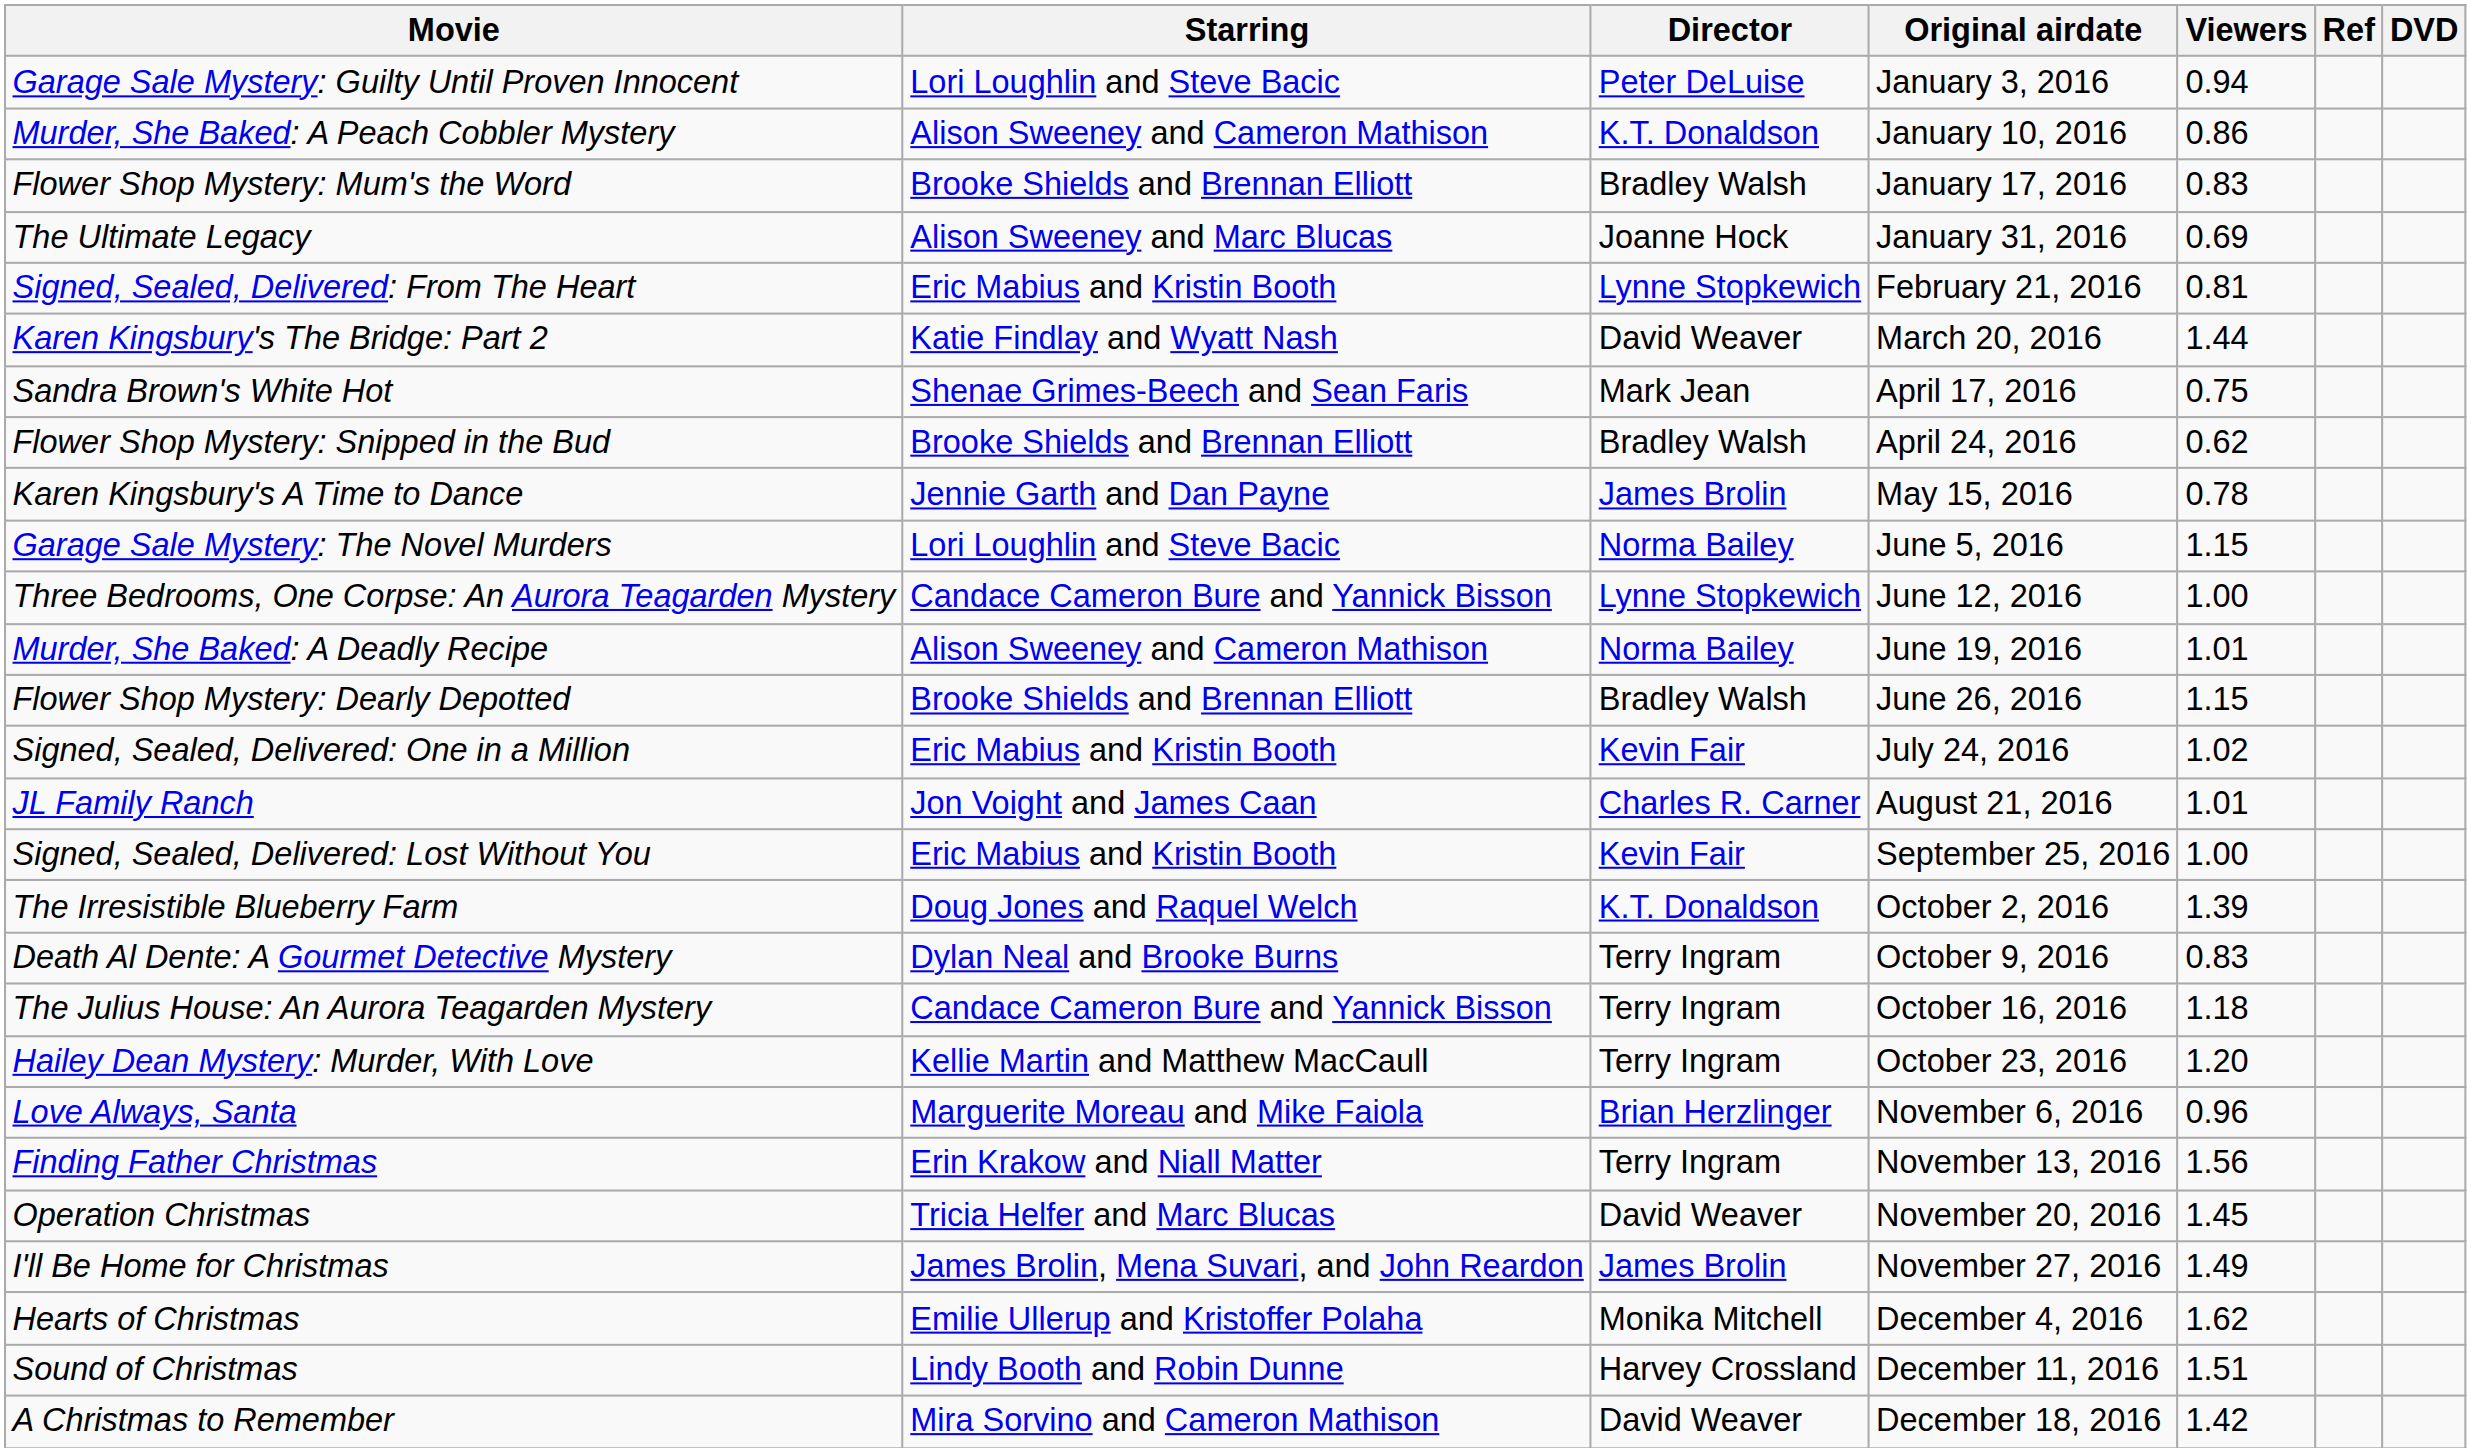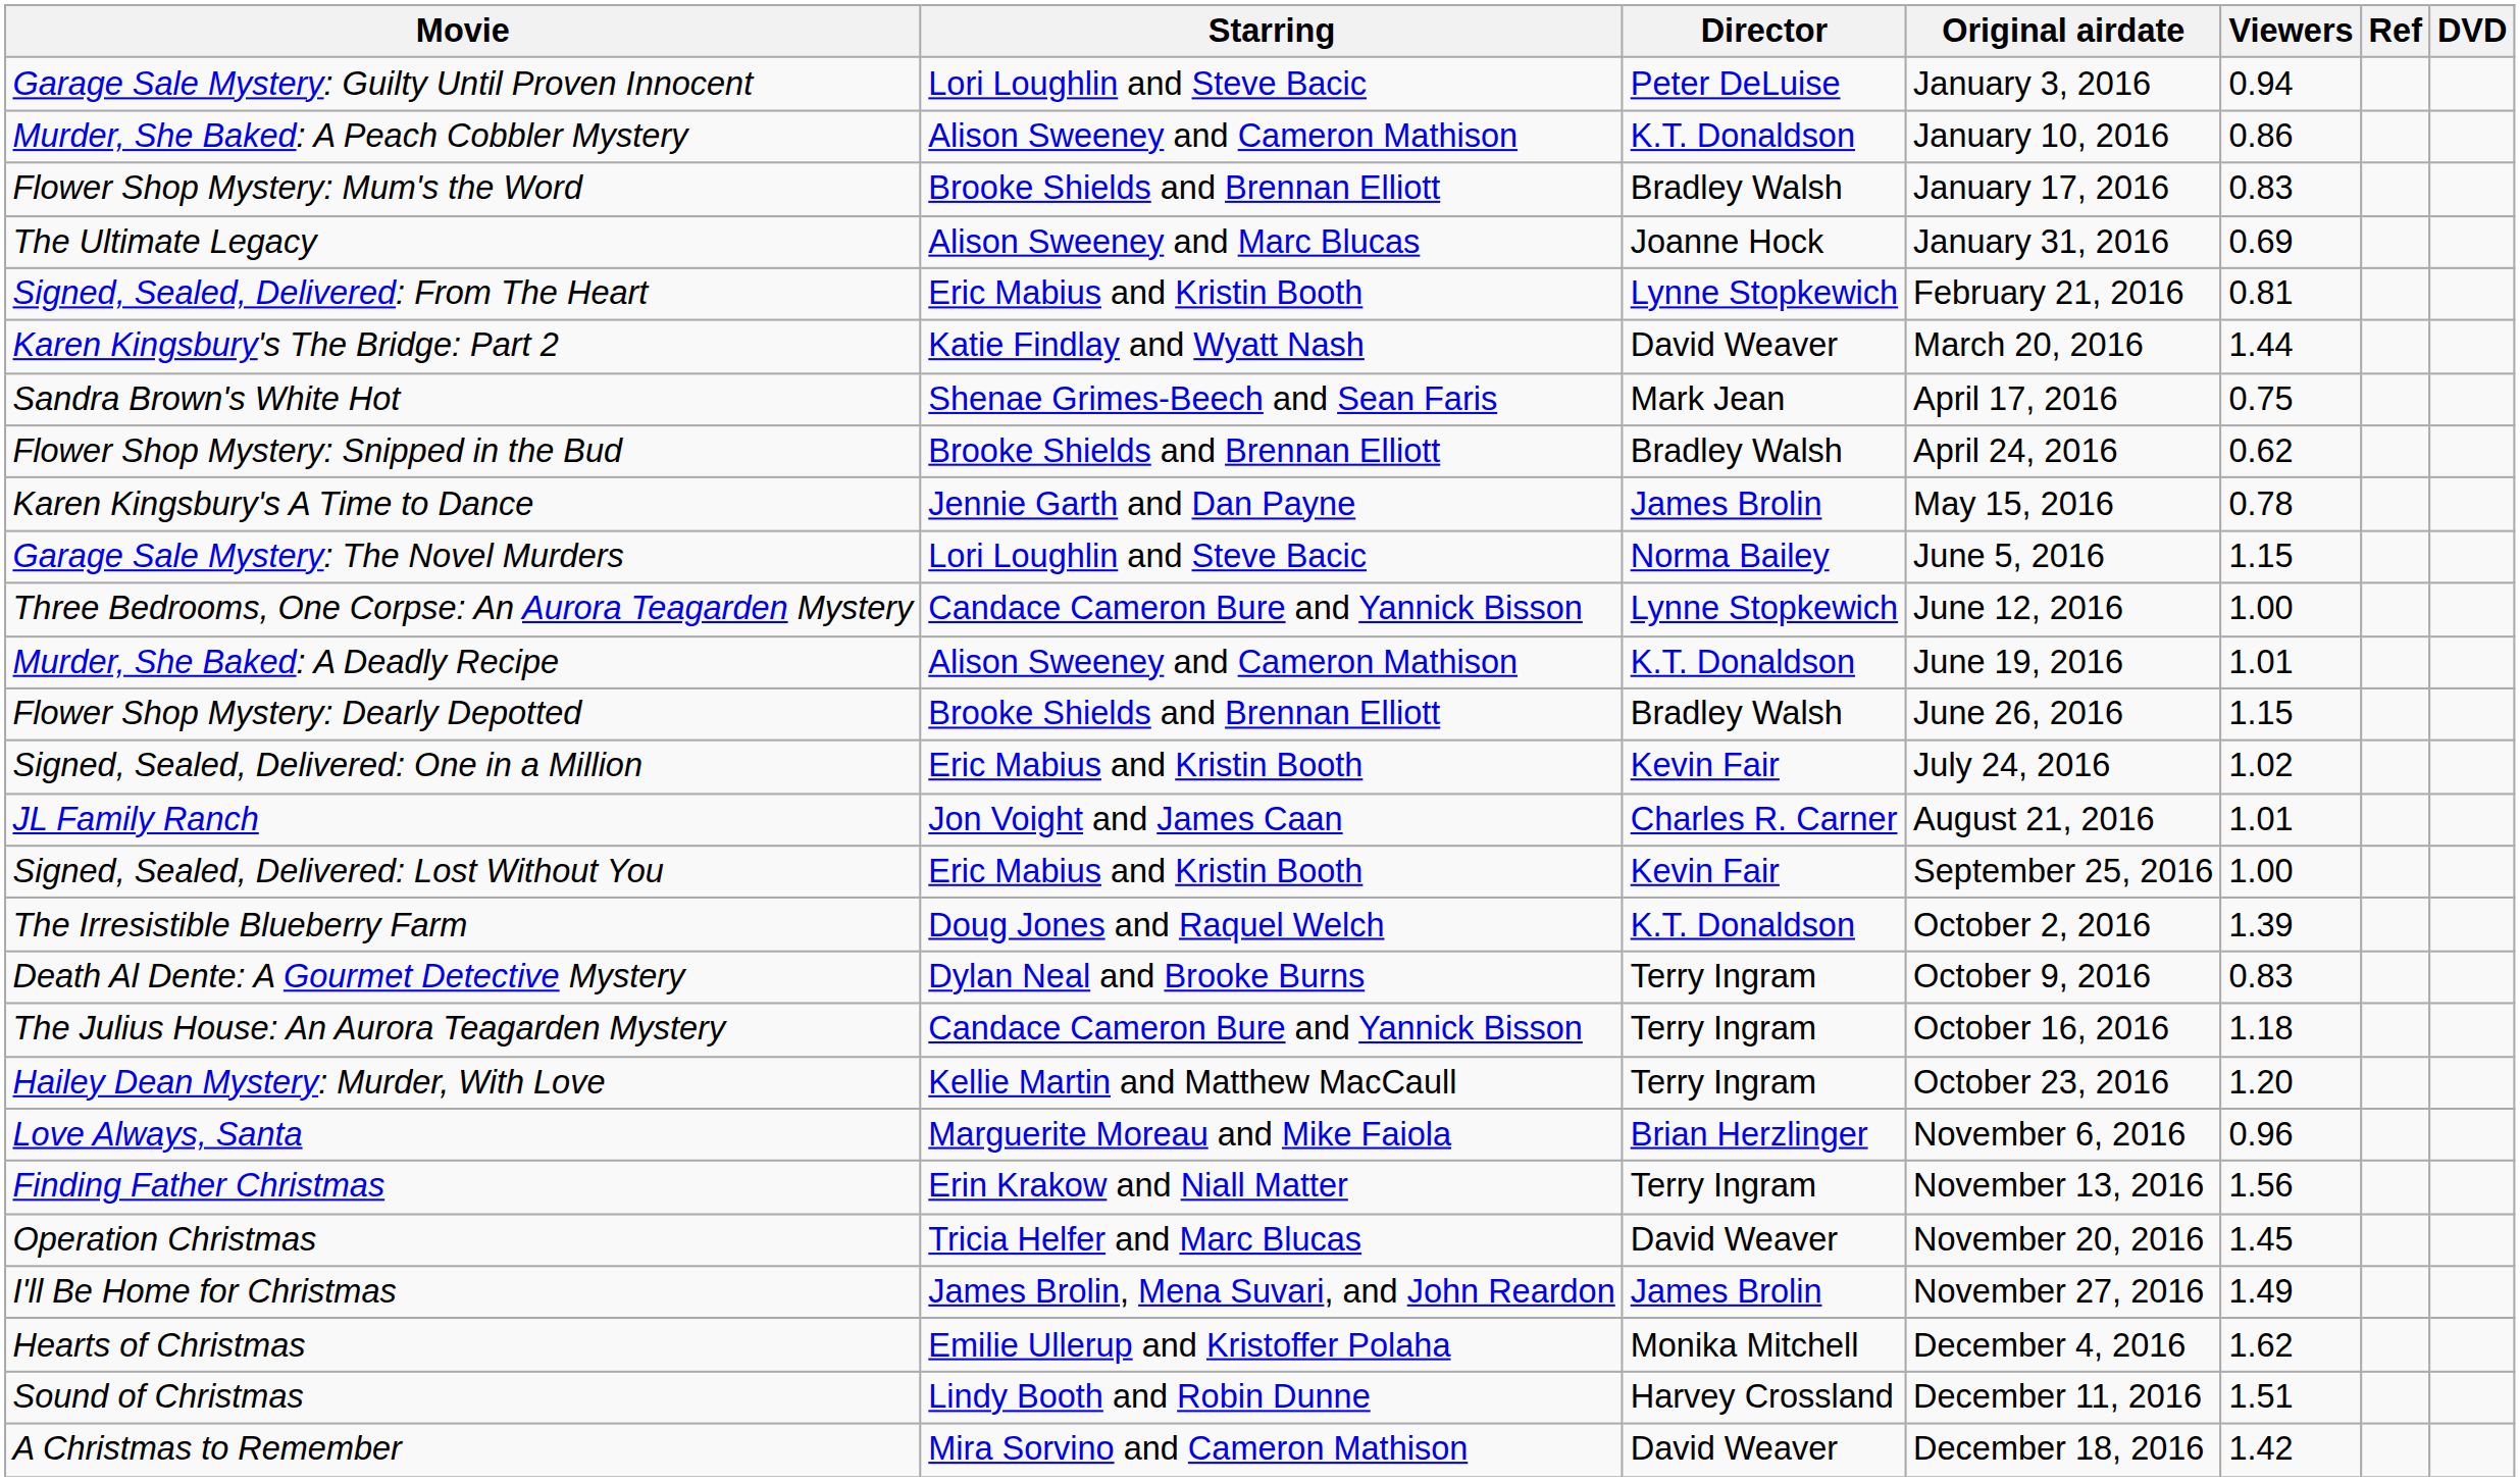 <table class="wikitable sortable">
 <tr>
 <th scope="col" class="unsortable">Movie</th>
 <th scope="col" class="unsortable">Starring</th>
 <th scope="col" class="unsortable">Director</th>
 <th scope="col" class="unsortable">Original airdate</th>
 <th scope="col">Viewers</th>
 <th scope="col" class="unsortable">Ref</th>
 <th scope="col" class="unsortable">DVD</th>
 </tr>
 <tr>
 <td><em><a href='#'>Garage Sale Mystery</a>: Guilty Until Proven Innocent</em></td>
 <td><a href='#'>Lori Loughlin</a> and <a href='#'>Steve Bacic</a></td>
 <td><a href='#'>Peter DeLuise</a></td>
 <td>January 3, 2016</td>
 <td>0.94</td>
 <td></td>
 <td></td>
 </tr>
 <tr>
 <td><em><a href='#'>Murder, She Baked</a>: A Peach Cobbler Mystery</em></td>
 <td><a href='#'>Alison Sweeney</a> and <a href='#'>Cameron Mathison</a></td>
 <td><a href='#'>K.T. Donaldson</a></td>
 <td>January 10, 2016</td>
 <td>0.86</td>
 <td></td>
 <td></td>
 </tr>
 <tr>
 <td><em>Flower Shop Mystery: Mum's the Word</em></td>
 <td><a href='#'>Brooke Shields</a> and <a href='#'>Brennan Elliott</a></td>
 <td>Bradley Walsh</td>
 <td>January 17, 2016</td>
 <td>0.83</td>
 <td></td>
 <td></td>
 </tr>
 <tr>
 <td><em>The Ultimate Legacy</em></td>
 <td><a href='#'>Alison Sweeney</a> and <a href='#'>Marc Blucas</a></td>
 <td>Joanne Hock</td>
 <td>January 31, 2016</td>
 <td>0.69</td>
 <td></td>
 <td></td>
 </tr>
 <tr>
 <td><em><a href='#'>Signed, Sealed, Delivered</a>: From The Heart</em></td>
 <td><a href='#'>Eric Mabius</a> and <a href='#'>Kristin Booth</a></td>
 <td><a href='#'>Lynne Stopkewich</a></td>
 <td>February 21, 2016</td>
 <td>0.81</td>
 <td></td>
 <td></td>
 </tr>
 <tr>
 <td><em><a href='#'>Karen Kingsbury</a>'s The Bridge: Part 2</em></td>
 <td><a href='#'>Katie Findlay</a> and <a href='#'>Wyatt Nash</a></td>
 <td>David Weaver</td>
 <td>March 20, 2016</td>
 <td>1.44</td>
 <td></td>
 <td></td>
 </tr>
 <tr>
 <td><em>Sandra Brown's White Hot</em></td>
 <td><a href='#'>Shenae Grimes-Beech</a> and <a href='#'>Sean Faris</a></td>
 <td>Mark Jean</td>
 <td>April 17, 2016</td>
 <td>0.75</td>
 <td></td>
 <td></td>
 </tr>
 <tr>
 <td><em>Flower Shop Mystery: Snipped in the Bud</em></td>
 <td><a href='#'>Brooke Shields</a> and <a href='#'>Brennan Elliott</a></td>
 <td>Bradley Walsh</td>
 <td>April 24, 2016</td>
 <td>0.62</td>
 <td></td>
 <td></td>
 </tr>
 <tr>
 <td><em>Karen Kingsbury's A Time to Dance</em></td>
 <td><a href='#'>Jennie Garth</a> and <a href='#'>Dan Payne</a></td>
 <td><a href='#'>James Brolin</a></td>
 <td>May 15, 2016</td>
 <td>0.78</td>
 <td></td>
 <td></td>
 </tr>
 <tr>
 <td><em><a href='#'>Garage Sale Mystery</a>: The Novel Murders</em></td>
 <td><a href='#'>Lori Loughlin</a> and <a href='#'>Steve Bacic</a></td>
 <td><a href='#'>Norma Bailey</a></td>
 <td>June 5, 2016</td>
 <td>1.15</td>
 <td></td>
 <td></td>
 </tr>
 <tr>
 <td><em>Three Bedrooms, One Corpse: An <a href='#'>Aurora Teagarden</a> Mystery</em></td>
 <td><a href='#'>Candace Cameron Bure</a> and <a href='#'>Yannick Bisson</a></td>
 <td><a href='#'>Lynne Stopkewich</a></td>
 <td>June 12, 2016</td>
 <td>1.00</td>
 <td></td>
 <td></td>
 </tr>
 <tr>
 <td><em><a href='#'>Murder, She Baked</a>: A Deadly Recipe</em></td>
 <td><a href='#'>Alison Sweeney</a> and <a href='#'>Cameron Mathison</a></td>
-<td><a href='#'>Norma Bailey</a></td>
+<td><a href='#'>K.T. Donaldson</a></td>
 <td>June 19, 2016</td>
 <td>1.01</td>
 <td></td>
 <td></td>
 </tr>
 <tr>
 <td><em>Flower Shop Mystery: Dearly Depotted</em></td>
 <td><a href='#'>Brooke Shields</a> and <a href='#'>Brennan Elliott</a></td>
 <td>Bradley Walsh</td>
 <td>June 26, 2016</td>
 <td>1.15</td>
 <td></td>
 <td></td>
 </tr>
 <tr>
 <td><em>Signed, Sealed, Delivered: One in a Million</em></td>
 <td><a href='#'>Eric Mabius</a> and <a href='#'>Kristin Booth</a></td>
 <td><a href='#'>Kevin Fair</a></td>
 <td>July 24, 2016</td>
 <td>1.02</td>
 <td></td>
 <td></td>
 </tr>
 <tr>
 <td><em><a href='#'>JL Family Ranch</a></em></td>
 <td><a href='#'>Jon Voight</a> and <a href='#'>James Caan</a></td>
 <td><a href='#'>Charles R. Carner</a></td>
 <td>August 21, 2016</td>
 <td>1.01</td>
 <td></td>
 <td></td>
 </tr>
 <tr>
 <td><em>Signed, Sealed, Delivered: Lost Without You</em></td>
 <td><a href='#'>Eric Mabius</a> and <a href='#'>Kristin Booth</a></td>
 <td><a href='#'>Kevin Fair</a></td>
 <td>September 25, 2016</td>
 <td>1.00</td>
 <td></td>
 <td></td>
 </tr>
 <tr>
 <td><em>The Irresistible Blueberry Farm</em></td>
 <td><a href='#'>Doug Jones</a> and <a href='#'>Raquel Welch</a></td>
 <td><a href='#'>K.T. Donaldson</a></td>
 <td>October 2, 2016</td>
 <td>1.39</td>
 <td></td>
 <td></td>
 </tr>
 <tr>
 <td><em>Death Al Dente: A <a href='#'>Gourmet Detective</a> Mystery</em></td>
 <td><a href='#'>Dylan Neal</a> and <a href='#'>Brooke Burns</a></td>
 <td>Terry Ingram</td>
 <td>October 9, 2016</td>
 <td>0.83</td>
 <td></td>
 <td></td>
 </tr>
 <tr>
 <td><em>The Julius House: An Aurora Teagarden Mystery</em></td>
 <td><a href='#'>Candace Cameron Bure</a> and <a href='#'>Yannick Bisson</a></td>
 <td>Terry Ingram</td>
 <td>October 16, 2016</td>
 <td>1.18</td>
 <td></td>
 <td></td>
 </tr>
 <tr>
 <td><em><a href='#'>Hailey Dean Mystery</a>: Murder, With Love</em></td>
 <td><a href='#'>Kellie Martin</a> and Matthew MacCaull</td>
 <td>Terry Ingram</td>
 <td>October 23, 2016</td>
 <td>1.20</td>
 <td></td>
 <td></td>
 </tr>
 <tr>
 <td><em><a href='#'>Love Always, Santa</a></em></td>
 <td><a href='#'>Marguerite Moreau</a> and <a href='#'>Mike Faiola</a></td>
 <td><a href='#'>Brian Herzlinger</a></td>
 <td>November 6, 2016</td>
 <td>0.96</td>
 <td></td>
 <td></td>
 </tr>
 <tr>
 <td><em><a href='#'>Finding Father Christmas</a></em></td>
 <td><a href='#'>Erin Krakow</a> and <a href='#'>Niall Matter</a></td>
 <td>Terry Ingram</td>
 <td>November 13, 2016</td>
 <td>1.56</td>
 <td></td>
 <td></td>
 </tr>
 <tr>
 <td><em>Operation Christmas</em></td>
 <td><a href='#'>Tricia Helfer</a> and <a href='#'>Marc Blucas</a></td>
 <td>David Weaver</td>
 <td>November 20, 2016</td>
 <td>1.45</td>
 <td></td>
 <td></td>
 </tr>
 <tr>
 <td><em>I'll Be Home for Christmas</em></td>
 <td><a href='#'>James Brolin</a>, <a href='#'>Mena Suvari</a>, and <a href='#'>John Reardon</a></td>
 <td><a href='#'>James Brolin</a></td>
 <td>November 27, 2016</td>
 <td>1.49</td>
 <td></td>
 <td></td>
 </tr>
 <tr>
 <td><em>Hearts of Christmas</em></td>
 <td><a href='#'>Emilie Ullerup</a> and <a href='#'>Kristoffer Polaha</a></td>
 <td>Monika Mitchell</td>
 <td>December 4, 2016</td>
 <td>1.62</td>
 <td></td>
 <td></td>
 </tr>
 <tr>
 <td><em>Sound of Christmas</em></td>
 <td><a href='#'>Lindy Booth</a> and <a href='#'>Robin Dunne</a></td>
 <td>Harvey Crossland</td>
 <td>December 11, 2016</td>
 <td>1.51</td>
 <td></td>
 <td></td>
 </tr>
 <tr>
 <td><em>A Christmas to Remember</em></td>
 <td><a href='#'>Mira Sorvino</a> and <a href='#'>Cameron Mathison</a></td>
 <td>David Weaver</td>
 <td>December 18, 2016</td>
 <td>1.42</td>
 <td></td>
 <td></td>
 </tr>
 </table>
